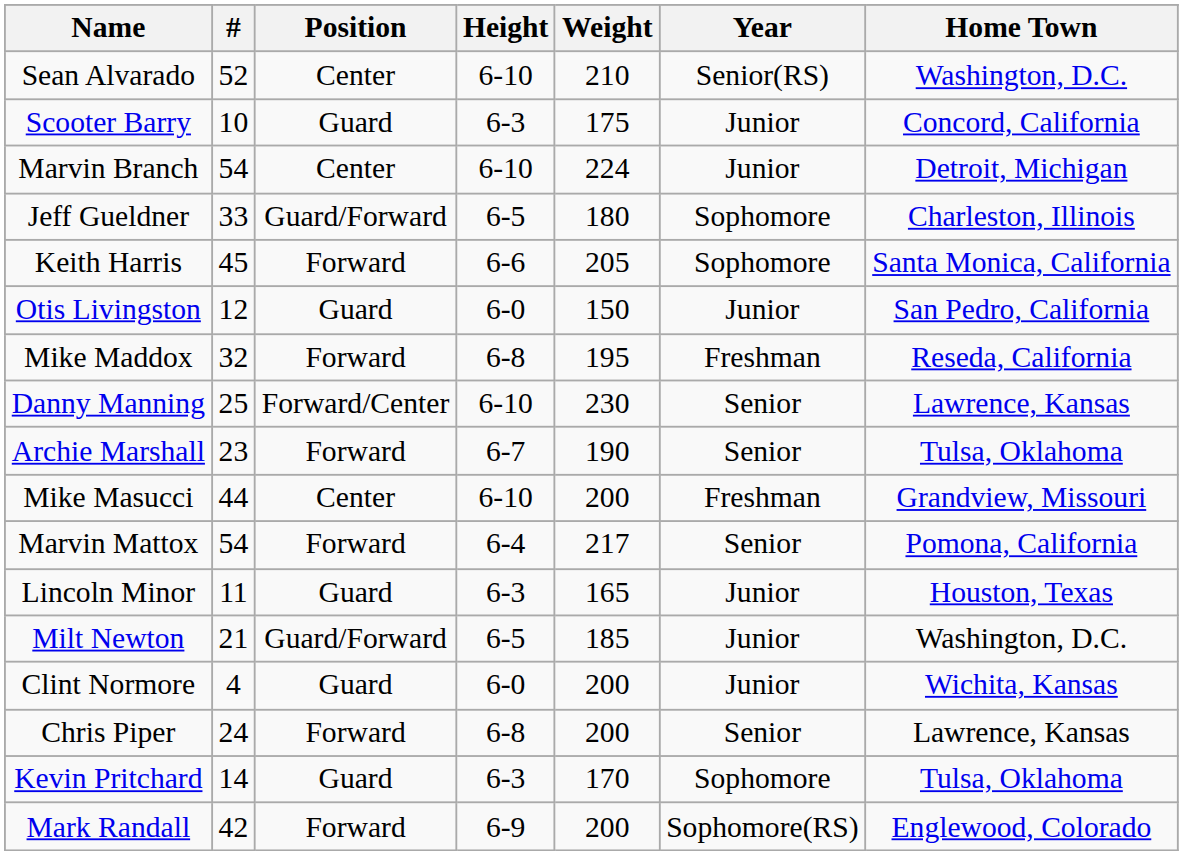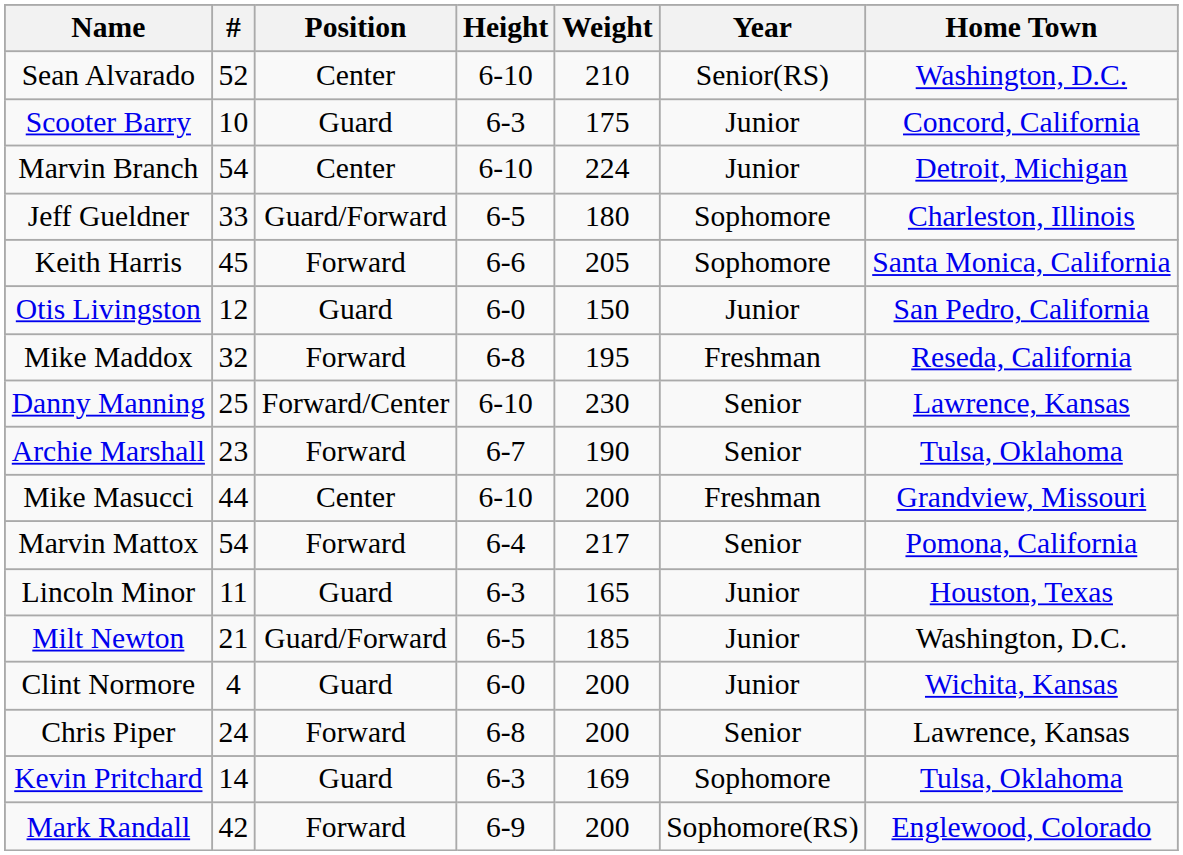 <table class="wikitable" style="text-align: center;">
 <tr>
 <th>Name</th>
 <th>#</th>
 <th>Position</th>
 <th>Height</th>
 <th>Weight</th>
 <th>Year</th>
 <th>Home Town</th>
 </tr>
 <tr>
 <td>Sean Alvarado</td>
 <td>52</td>
 <td>Center</td>
 <td>6-10</td>
 <td>210</td>
 <td>Senior(RS)</td>
 <td><a href='#'>Washington, D.C.</a></td>
 </tr>
 <tr>
 <td><a href='#'>Scooter Barry</a></td>
 <td>10</td>
 <td>Guard</td>
 <td>6-3</td>
 <td>175</td>
 <td>Junior</td>
 <td><a href='#'>Concord, California</a></td>
 </tr>
 <tr>
 <td>Marvin Branch</td>
 <td>54</td>
 <td>Center</td>
 <td>6-10</td>
 <td>224</td>
 <td>Junior</td>
 <td><a href='#'>Detroit, Michigan</a></td>
 </tr>
 <tr>
 <td>Jeff Gueldner</td>
 <td>33</td>
 <td>Guard/Forward</td>
 <td>6-5</td>
 <td>180</td>
 <td>Sophomore</td>
 <td><a href='#'>Charleston, Illinois</a></td>
 </tr>
 <tr>
 <td>Keith Harris</td>
 <td>45</td>
 <td>Forward</td>
 <td>6-6</td>
 <td>205</td>
 <td>Sophomore</td>
 <td><a href='#'>Santa Monica, California</a></td>
 </tr>
 <tr>
 <td><a href='#'>Otis Livingston</a></td>
 <td>12</td>
 <td>Guard</td>
 <td>6-0</td>
 <td>150</td>
 <td>Junior</td>
 <td><a href='#'>San Pedro, California</a></td>
 </tr>
 <tr>
 <td>Mike Maddox</td>
 <td>32</td>
 <td>Forward</td>
 <td>6-8</td>
 <td>195</td>
 <td>Freshman</td>
 <td><a href='#'>Reseda, California</a></td>
 </tr>
 <tr>
 <td><a href='#'>Danny Manning</a></td>
 <td>25</td>
 <td>Forward/Center</td>
 <td>6-10</td>
 <td>230</td>
 <td>Senior</td>
 <td><a href='#'>Lawrence, Kansas</a></td>
 </tr>
 <tr>
 <td><a href='#'>Archie Marshall</a></td>
 <td>23</td>
 <td>Forward</td>
 <td>6-7</td>
 <td>190</td>
 <td>Senior</td>
 <td><a href='#'>Tulsa, Oklahoma</a></td>
 </tr>
 <tr>
 <td>Mike Masucci</td>
 <td>44</td>
 <td>Center</td>
 <td>6-10</td>
 <td>200</td>
 <td>Freshman</td>
 <td><a href='#'>Grandview, Missouri</a></td>
 </tr>
 <tr>
 <td>Marvin Mattox</td>
 <td>54</td>
 <td>Forward</td>
 <td>6-4</td>
 <td>217</td>
 <td>Senior</td>
 <td><a href='#'>Pomona, California</a></td>
 </tr>
 <tr>
 <td>Lincoln Minor</td>
 <td>11</td>
 <td>Guard</td>
 <td>6-3</td>
 <td>165</td>
 <td>Junior</td>
 <td><a href='#'>Houston, Texas</a></td>
 </tr>
 <tr>
 <td><a href='#'>Milt Newton</a></td>
 <td>21</td>
 <td>Guard/Forward</td>
 <td>6-5</td>
 <td>185</td>
 <td>Junior</td>
 <td>Washington, D.C.</td>
 </tr>
 <tr>
 <td>Clint Normore</td>
 <td>4</td>
 <td>Guard</td>
 <td>6-0</td>
 <td>200</td>
 <td>Junior</td>
 <td><a href='#'>Wichita, Kansas</a></td>
 </tr>
 <tr>
 <td>Chris Piper</td>
 <td>24</td>
 <td>Forward</td>
 <td>6-8</td>
 <td>200</td>
 <td>Senior</td>
 <td>Lawrence, Kansas</td>
 </tr>
 <tr>
 <td><a href='#'>Kevin Pritchard</a></td>
 <td>14</td>
 <td>Guard</td>
 <td>6-3</td>
-<td>170</td>
+<td>169</td>
 <td>Sophomore</td>
 <td><a href='#'>Tulsa, Oklahoma</a></td>
 </tr>
 <tr>
 <td><a href='#'>Mark Randall</a></td>
 <td>42</td>
 <td>Forward</td>
 <td>6-9</td>
 <td>200</td>
 <td>Sophomore(RS)</td>
 <td><a href='#'>Englewood, Colorado</a></td>
 </tr>
 </table>
